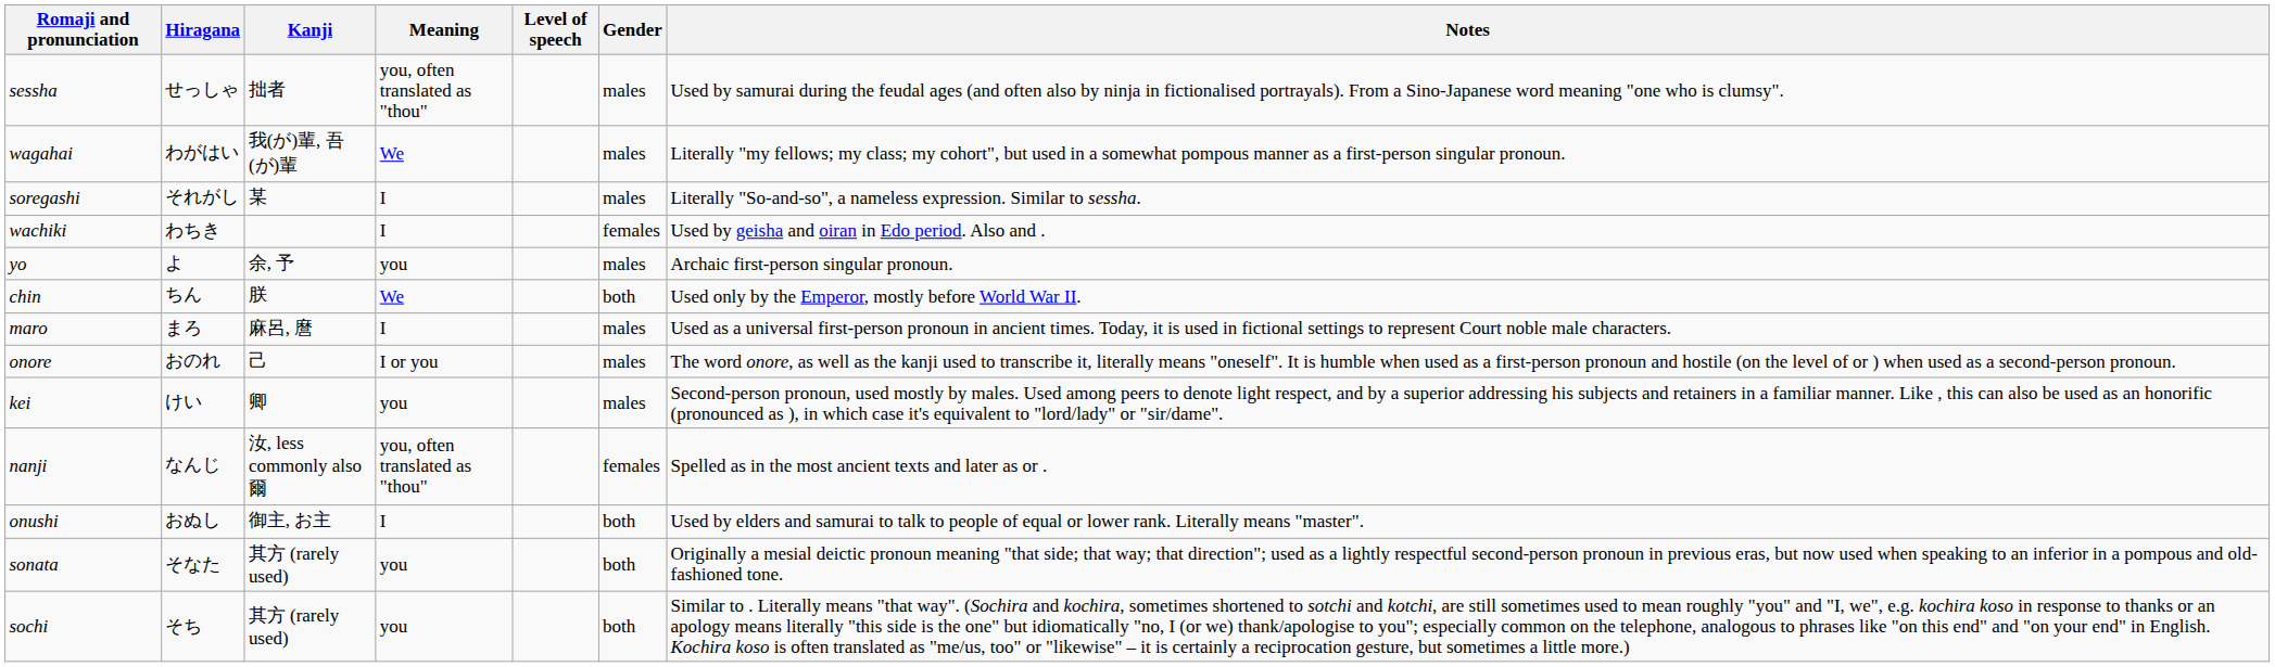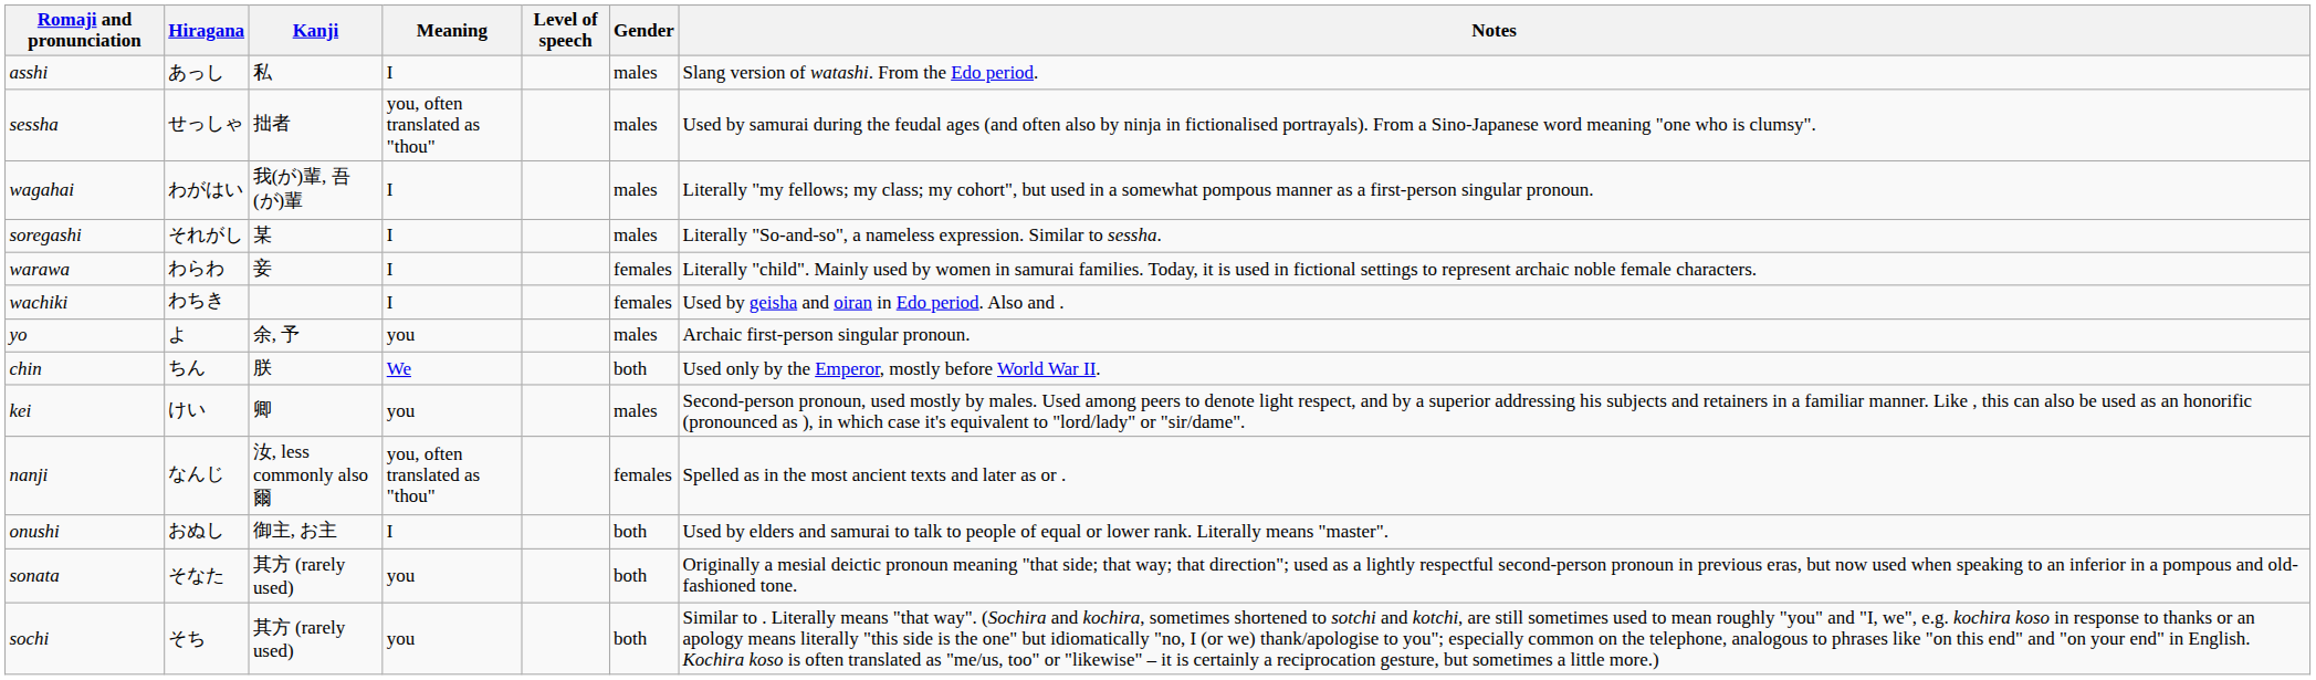 <table class="wikitable">
 <tr>
 <th><a href='#'>Romaji</a> and pronunciation</th>
 <th><a href='#'>Hiragana</a></th>
 <th><a href='#'>Kanji</a></th>
 <th>Meaning</th>
 <th>Level of speech</th>
 <th>Gender</th>
 <th>Notes</th>
+</tr>
+<tr>
+<td><em>asshi</em> </td>
+<td>あっし</td>
+<td>私</td>
+<td>I</td>
+<td></td>
+<td>males</td>
+<td>Slang version of <em>watashi</em>. From the <a href='#'>Edo period</a>.</td>
 </tr>
 <tr>
 <td><em>sessha</em> </td>
 <td>せっしゃ</td>
 <td>拙者</td>
 <td>you, often translated as "thou"</td>
 <td></td>
 <td>males</td>
 <td>Used by samurai during the feudal ages (and often also by ninja in fictionalised portrayals). From a Sino-Japanese word meaning "one who is clumsy".</td>
 </tr>
 <tr>
 <td><em>wagahai</em> </td>
 <td>わがはい</td>
 <td>我(が)輩, 吾(が)輩</td>
-<td><a href='#'>We</a></td>
+<td>I</td>
 <td></td>
 <td>males</td>
 <td>Literally "my fellows; my class; my cohort", but used in a somewhat pompous manner as a first-person singular pronoun.</td>
 </tr>
 <tr>
 <td><em>soregashi</em> </td>
 <td>それがし</td>
 <td>某</td>
 <td>I</td>
 <td></td>
 <td>males</td>
 <td>Literally "So-and-so", a nameless expression. Similar to <em>sessha</em>.</td>
+</tr>
+<tr>
+<td><em>warawa</em> </td>
+<td>わらわ</td>
+<td>妾</td>
+<td>I</td>
+<td></td>
+<td>females</td>
+<td>Literally "child". Mainly used by women in samurai families. Today, it is used in fictional settings to represent archaic noble female characters.</td>
 </tr>
 <tr>
 <td><em>wachiki</em></td>
 <td>わちき</td>
 <td></td>
 <td>I</td>
 <td></td>
 <td>females</td>
 <td>Used by <a href='#'>geisha</a> and <a href='#'>oiran</a> in <a href='#'>Edo period</a>. Also  and .</td>
 </tr>
 <tr>
 <td><em>yo</em> </td>
 <td>よ</td>
 <td>余, 予</td>
 <td>you</td>
 <td></td>
 <td>males</td>
 <td>Archaic first-person singular pronoun.</td>
 </tr>
 <tr>
 <td><em>chin</em> </td>
 <td>ちん</td>
 <td>朕</td>
 <td><a href='#'>We</a></td>
 <td></td>
 <td>both</td>
 <td>Used only by the <a href='#'>Emperor</a>, mostly before <a href='#'>World War II</a>.</td>
-</tr>
-<tr>
-<td><em>maro</em></td>
-<td>まろ</td>
-<td>麻呂, 麿</td>
-<td>I</td>
-<td></td>
-<td>males</td>
-<td>Used as a universal first-person pronoun in ancient times. Today, it is used in fictional settings to represent Court noble male characters.</td>
-</tr>
-<tr>
-<td><em>onore</em> </td>
-<td>おのれ</td>
-<td>己</td>
-<td>I or you</td>
-<td></td>
-<td>males</td>
-<td>The word <em>onore</em>, as well as the kanji used to transcribe it, literally means "oneself". It is humble when used as a first-person pronoun and hostile (on the level of  or ) when used as a second-person pronoun.</td>
 </tr>
 <tr>
 <td><em>kei</em> </td>
 <td>けい</td>
 <td>卿</td>
 <td>you</td>
 <td></td>
 <td>males</td>
 <td>Second-person pronoun, used mostly by males. Used among peers to denote light respect, and by a superior addressing his subjects and retainers in a familiar manner. Like , this can also be used as an honorific (pronounced as ), in which case it's equivalent to "lord/lady" or "sir/dame".</td>
 </tr>
 <tr>
 <td><em>nanji</em> </td>
 <td>なんじ</td>
 <td>汝, less commonly also 爾</td>
 <td>you, often translated as "thou"</td>
 <td></td>
 <td>females</td>
 <td>Spelled as  in the most ancient texts and later as  or .</td>
 </tr>
 <tr>
 <td><em>onushi</em> </td>
 <td>おぬし</td>
 <td>御主, お主</td>
 <td>I</td>
 <td></td>
 <td>both</td>
 <td>Used by elders and samurai to talk to people of equal or lower rank. Literally means "master".</td>
 </tr>
 <tr>
 <td><em>sonata</em> </td>
 <td>そなた</td>
 <td>其方 (rarely used)</td>
 <td>you</td>
 <td></td>
 <td>both</td>
 <td>Originally a mesial deictic pronoun meaning "that side; that way; that direction"; used as a lightly respectful second-person pronoun in previous eras, but now used when speaking to an inferior in a pompous and old-fashioned tone.</td>
 </tr>
 <tr>
 <td><em>sochi</em> </td>
 <td>そち</td>
 <td>其方 (rarely used)</td>
 <td>you</td>
 <td></td>
 <td>both</td>
 <td>Similar to . Literally means "that way". (<em>Sochira</em> and <em>kochira</em>, sometimes shortened to <em>sotchi</em> and <em>kotchi</em>, are still sometimes used to mean roughly "you" and "I, we", e.g. <em>kochira koso</em> in response to thanks or an apology means literally "this side is the one" but idiomatically "no, I (or we) thank/apologise to you"; especially common on the telephone, analogous to phrases like "on this end" and "on your end" in English. <em>Kochira koso</em> is often translated as "me/us, too" or "likewise" – it is certainly a reciprocation gesture, but sometimes a little more.)</td>
 </tr>
 </table>
